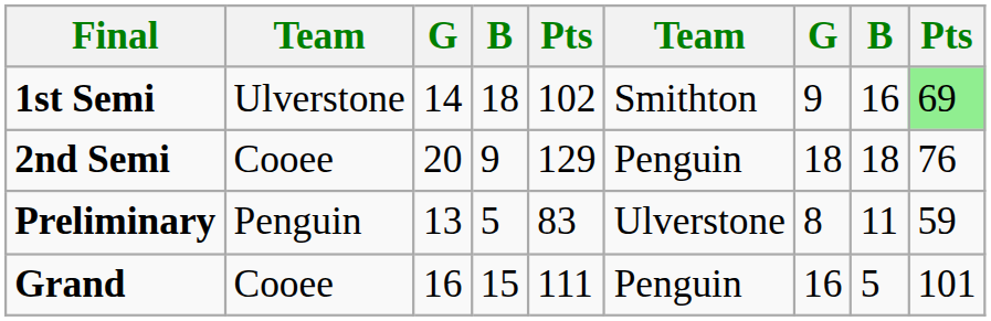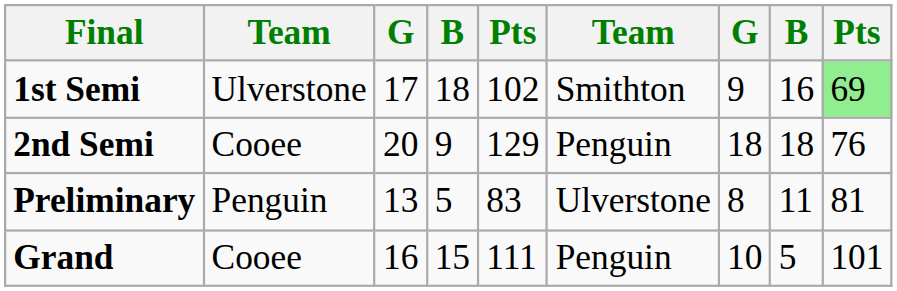 <table class="wikitable">
 <tr>
 <th style="color:green">Final</th>
 <th style="color:green">Team</th>
 <th style="color:green">G</th>
 <th style="color:green">B</th>
 <th style="color:green">Pts</th>
 <th style="color:green">Team</th>
 <th style="color:green">G</th>
 <th style="color:green">B</th>
 <th style="color:green">Pts</th>
 </tr>
 <tr>
 <td><strong>1st Semi</strong></td>
 <td>Ulverstone</td>
-<td>14</td>
+<td>17</td>
 <td>18</td>
 <td>102</td>
 <td>Smithton</td>
 <td>9</td>
 <td>16</td>
 <td style="background: lightgreen;">69</td>
 </tr>
 <tr>
 <td><strong>2nd Semi</strong></td>
 <td>Cooee</td>
 <td>20</td>
 <td>9</td>
 <td>129</td>
 <td>Penguin</td>
 <td>18</td>
 <td>18</td>
 <td>76</td>
 </tr>
 <tr>
 <td><strong>Preliminary</strong></td>
 <td>Penguin</td>
 <td>13</td>
 <td>5</td>
 <td>83</td>
 <td>Ulverstone</td>
 <td>8</td>
 <td>11</td>
-<td>59</td>
+<td>81</td>
 </tr>
 <tr>
 <td><strong>Grand</strong></td>
 <td>Cooee</td>
 <td>16</td>
 <td>15</td>
 <td>111</td>
 <td>Penguin</td>
-<td>16</td>
+<td>10</td>
 <td>5</td>
 <td>101</td>
 </tr>
 </table>
